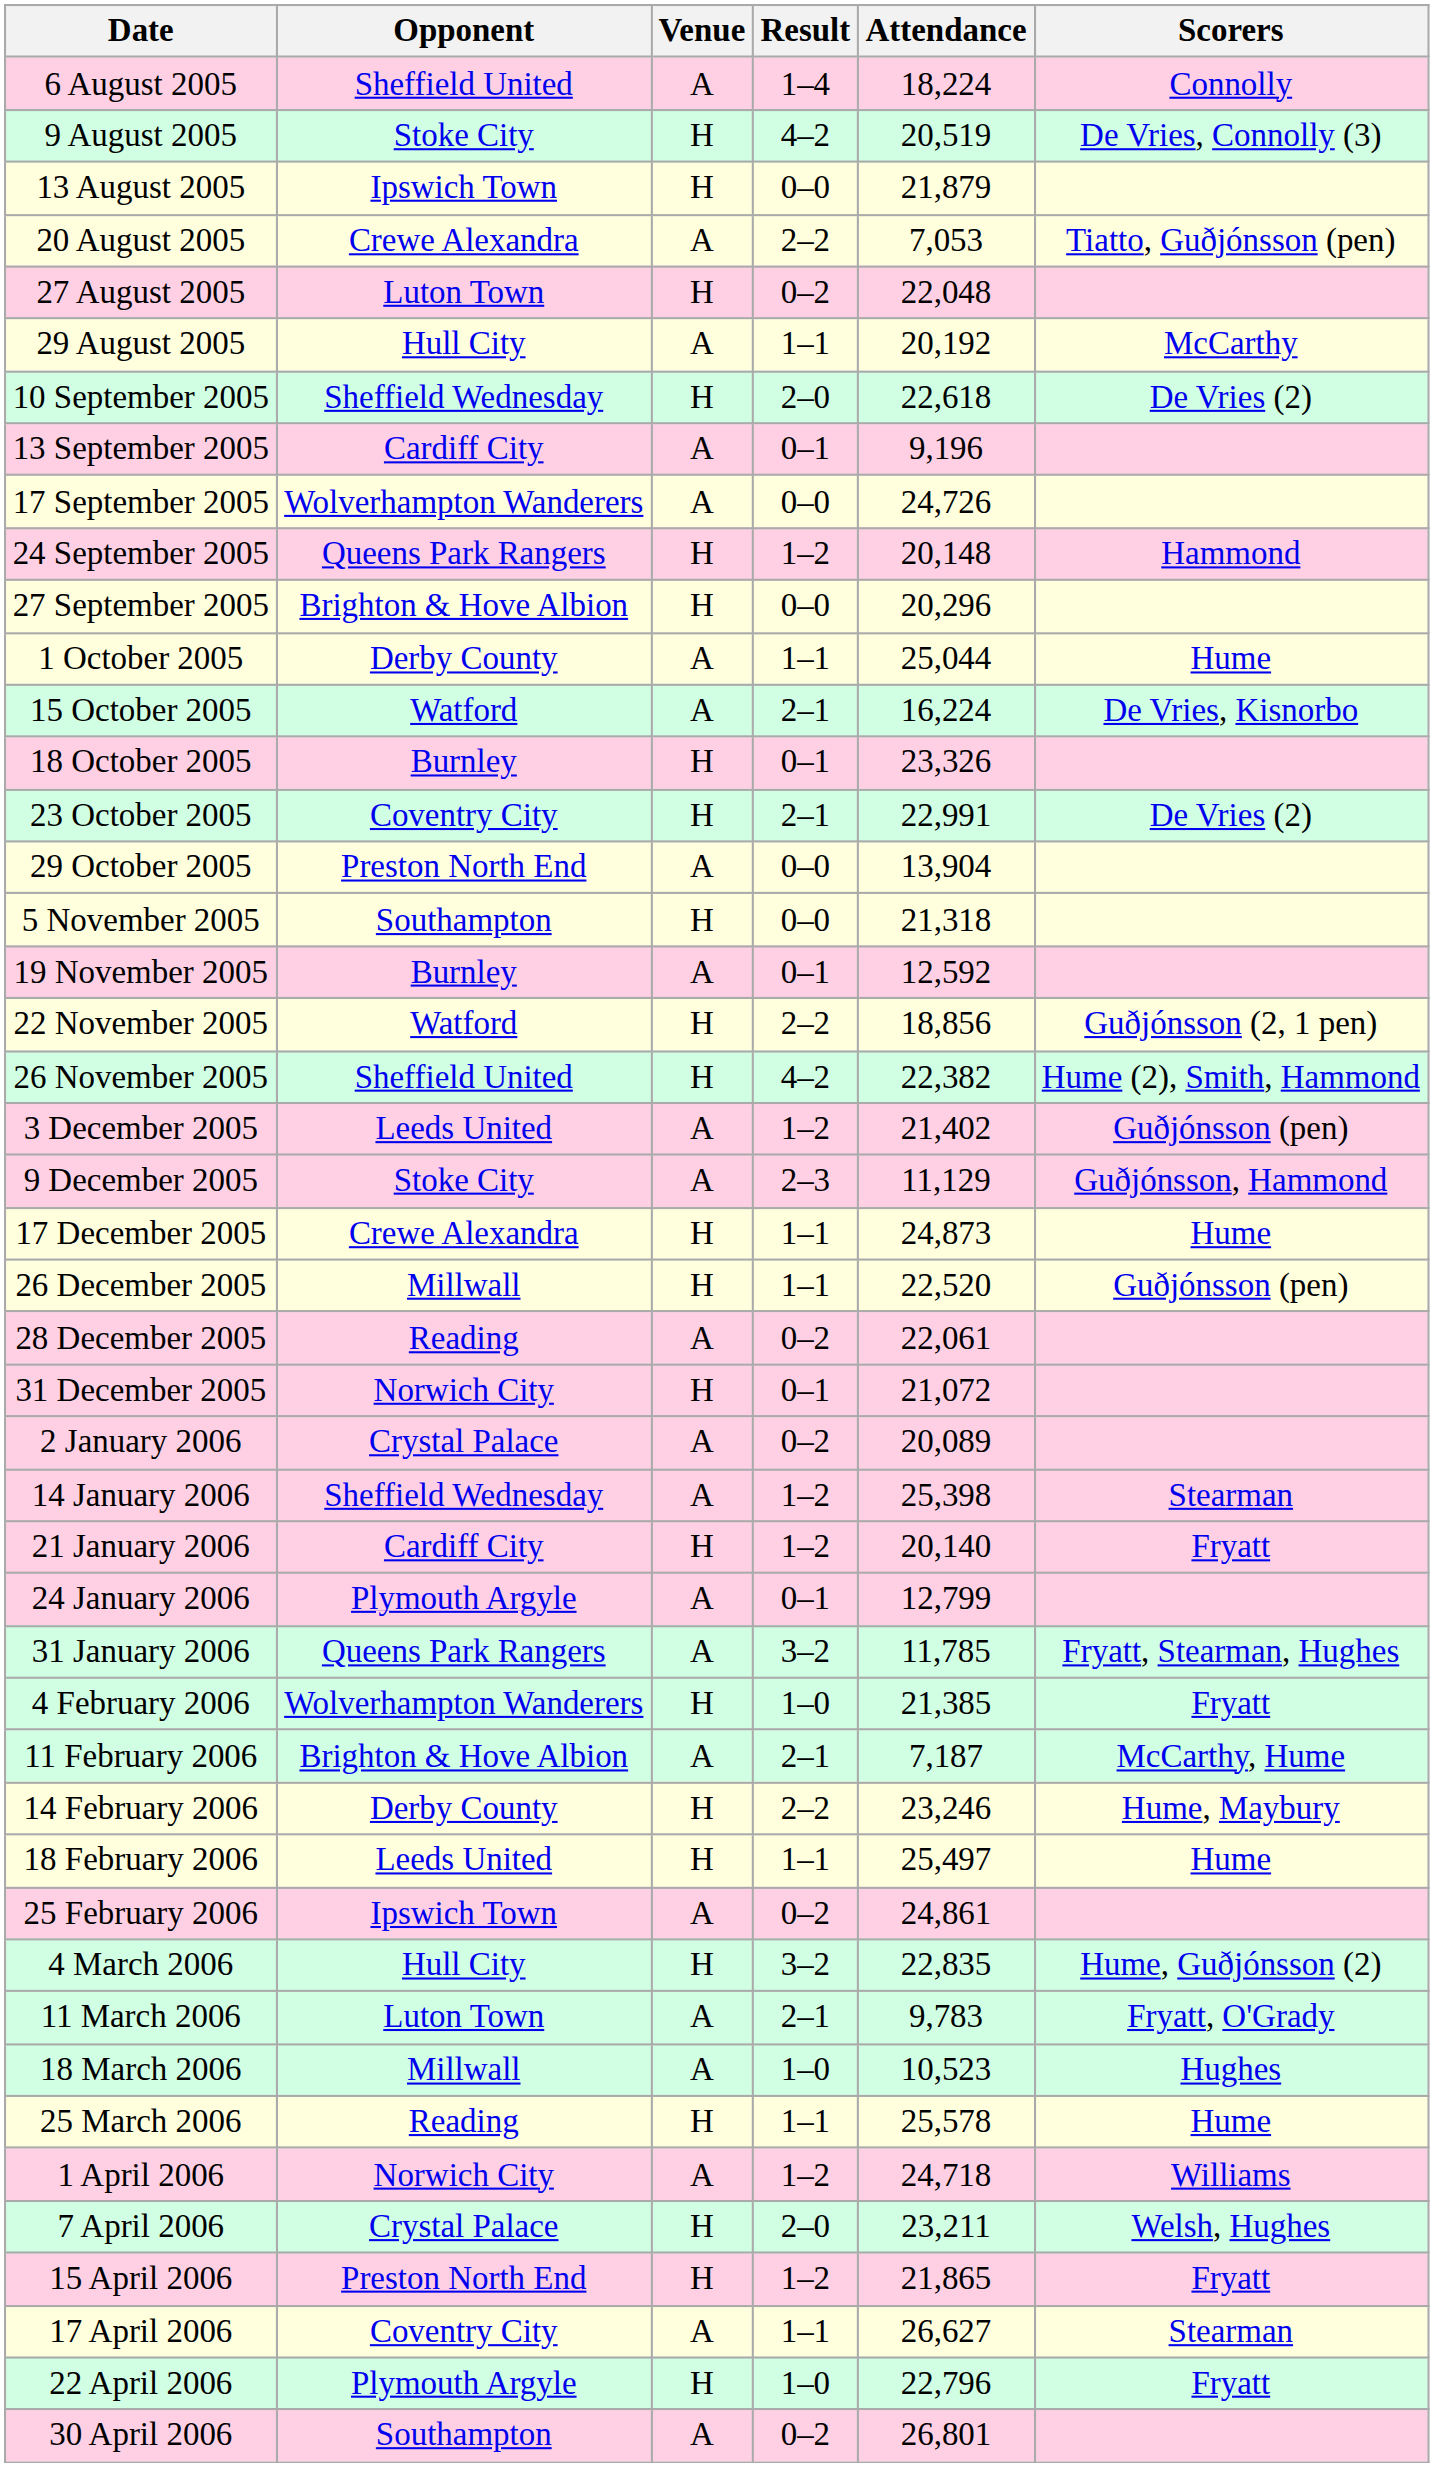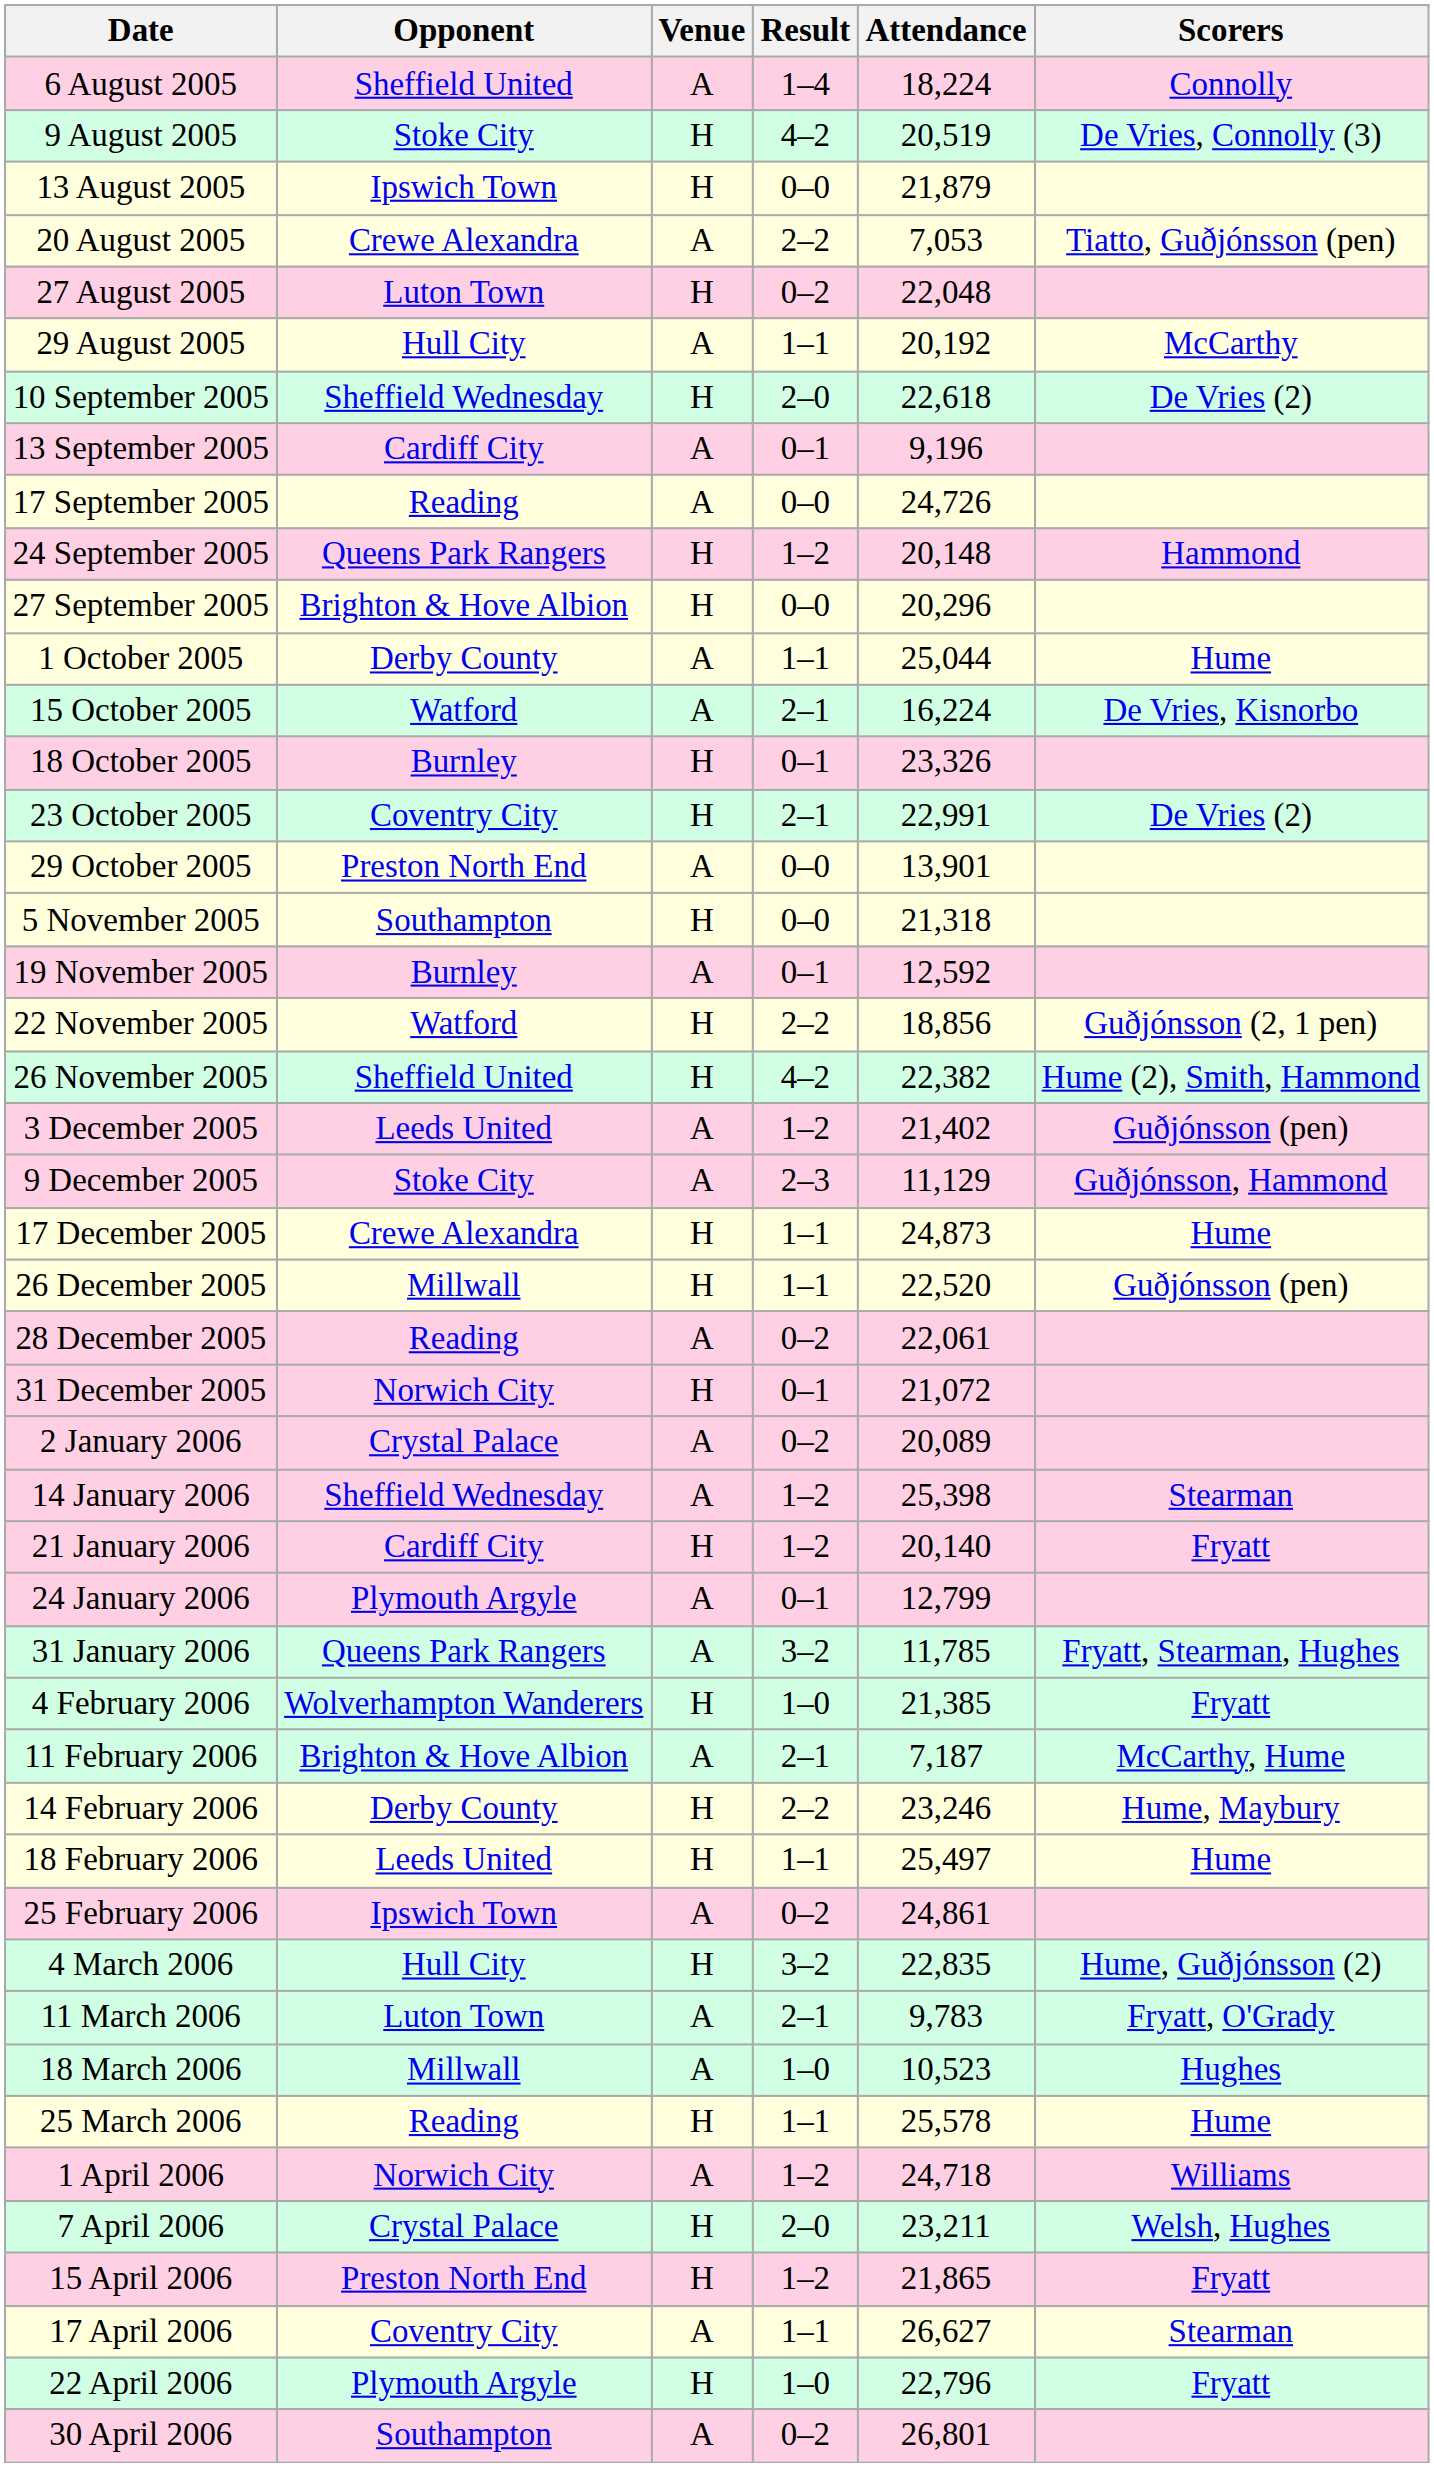 <table class="wikitable sortable" style="font-size:100%; text-align:center">
 <tr>
 <th>Date</th>
 <th>Opponent</th>
 <th>Venue</th>
 <th>Result</th>
 <th>Attendance</th>
 <th>Scorers</th>
 </tr>
 <tr style="background-color: #ffd0e3;">
 <td>6 August 2005</td>
 <td><a href='#'>Sheffield United</a></td>
 <td>A</td>
 <td>1–4</td>
 <td>18,224</td>
 <td><a href='#'>Connolly</a></td>
 </tr>
 <tr style="background-color: #d0ffe3;">
 <td>9 August 2005</td>
 <td><a href='#'>Stoke City</a></td>
 <td>H</td>
 <td>4–2</td>
 <td>20,519</td>
 <td><a href='#'>De Vries</a>, <a href='#'>Connolly</a> (3)</td>
 </tr>
 <tr style="background-color: #ffffdd;">
 <td>13 August 2005</td>
 <td><a href='#'>Ipswich Town</a></td>
 <td>H</td>
 <td>0–0</td>
 <td>21,879</td>
 <td></td>
 </tr>
 <tr style="background-color: #ffffdd;">
 <td>20 August 2005</td>
 <td><a href='#'>Crewe Alexandra</a></td>
 <td>A</td>
 <td>2–2</td>
 <td>7,053</td>
 <td><a href='#'>Tiatto</a>, <a href='#'>Guðjónsson</a> (pen)</td>
 </tr>
 <tr style="background-color: #ffd0e3;">
 <td>27 August 2005</td>
 <td><a href='#'>Luton Town</a></td>
 <td>H</td>
 <td>0–2</td>
 <td>22,048</td>
 <td></td>
 </tr>
 <tr style="background-color: #ffffdd;">
 <td>29 August 2005</td>
 <td><a href='#'>Hull City</a></td>
 <td>A</td>
 <td>1–1</td>
 <td>20,192</td>
 <td><a href='#'>McCarthy</a></td>
 </tr>
 <tr style="background-color: #d0ffe3;">
 <td>10 September 2005</td>
 <td><a href='#'>Sheffield Wednesday</a></td>
 <td>H</td>
 <td>2–0</td>
 <td>22,618</td>
 <td><a href='#'>De Vries</a> (2)</td>
 </tr>
 <tr style="background-color: #ffd0e3;">
 <td>13 September 2005</td>
 <td><a href='#'>Cardiff City</a></td>
 <td>A</td>
 <td>0–1</td>
 <td>9,196</td>
 <td></td>
 </tr>
 <tr style="background-color: #ffffdd;">
 <td>17 September 2005</td>
-<td><a href='#'>Wolverhampton Wanderers</a></td>
+<td><a href='#'>Reading</a></td>
 <td>A</td>
 <td>0–0</td>
 <td>24,726</td>
 <td></td>
 </tr>
 <tr style="background-color: #ffd0e3;">
 <td>24 September 2005</td>
 <td><a href='#'>Queens Park Rangers</a></td>
 <td>H</td>
 <td>1–2</td>
 <td>20,148</td>
 <td><a href='#'>Hammond</a></td>
 </tr>
 <tr style="background-color: #ffffdd;">
 <td>27 September 2005</td>
 <td><a href='#'>Brighton & Hove Albion</a></td>
 <td>H</td>
 <td>0–0</td>
 <td>20,296</td>
 <td></td>
 </tr>
 <tr style="background-color: #ffffdd;">
 <td>1 October 2005</td>
 <td><a href='#'>Derby County</a></td>
 <td>A</td>
 <td>1–1</td>
 <td>25,044</td>
 <td><a href='#'>Hume</a></td>
 </tr>
 <tr style="background-color: #d0ffe3;">
 <td>15 October 2005</td>
 <td><a href='#'>Watford</a></td>
 <td>A</td>
 <td>2–1</td>
 <td>16,224</td>
 <td><a href='#'>De Vries</a>, <a href='#'>Kisnorbo</a></td>
 </tr>
 <tr style="background-color: #ffd0e3;">
 <td>18 October 2005</td>
 <td><a href='#'>Burnley</a></td>
 <td>H</td>
 <td>0–1</td>
 <td>23,326</td>
 <td></td>
 </tr>
 <tr style="background-color: #d0ffe3;">
 <td>23 October 2005</td>
 <td><a href='#'>Coventry City</a></td>
 <td>H</td>
 <td>2–1</td>
 <td>22,991</td>
 <td><a href='#'>De Vries</a> (2)</td>
 </tr>
 <tr style="background-color: #ffffdd;">
 <td>29 October 2005</td>
 <td><a href='#'>Preston North End</a></td>
 <td>A</td>
 <td>0–0</td>
-<td>13,904</td>
+<td>13,901</td>
 <td></td>
 </tr>
 <tr style="background-color: #ffffdd;">
 <td>5 November 2005</td>
 <td><a href='#'>Southampton</a></td>
 <td>H</td>
 <td>0–0</td>
 <td>21,318</td>
 <td></td>
 </tr>
 <tr style="background-color: #ffd0e3;">
 <td>19 November 2005</td>
 <td><a href='#'>Burnley</a></td>
 <td>A</td>
 <td>0–1</td>
 <td>12,592</td>
 <td></td>
 </tr>
 <tr style="background-color: #ffffdd;">
 <td>22 November 2005</td>
 <td><a href='#'>Watford</a></td>
 <td>H</td>
 <td>2–2</td>
 <td>18,856</td>
 <td><a href='#'>Guðjónsson</a> (2, 1 pen)</td>
 </tr>
 <tr style="background-color: #d0ffe3;">
 <td>26 November 2005</td>
 <td><a href='#'>Sheffield United</a></td>
 <td>H</td>
 <td>4–2</td>
 <td>22,382</td>
 <td><a href='#'>Hume</a> (2), <a href='#'>Smith</a>, <a href='#'>Hammond</a></td>
 </tr>
 <tr style="background-color: #ffd0e3;">
 <td>3 December 2005</td>
 <td><a href='#'>Leeds United</a></td>
 <td>A</td>
 <td>1–2</td>
 <td>21,402</td>
 <td><a href='#'>Guðjónsson</a> (pen)</td>
 </tr>
 <tr style="background-color: #ffd0e3;">
 <td>9 December 2005</td>
 <td><a href='#'>Stoke City</a></td>
 <td>A</td>
 <td>2–3</td>
 <td>11,129</td>
 <td><a href='#'>Guðjónsson</a>, <a href='#'>Hammond</a></td>
 </tr>
 <tr style="background-color: #ffffdd;">
 <td>17 December 2005</td>
 <td><a href='#'>Crewe Alexandra</a></td>
 <td>H</td>
 <td>1–1</td>
 <td>24,873</td>
 <td><a href='#'>Hume</a></td>
 </tr>
 <tr style="background-color: #ffffdd;">
 <td>26 December 2005</td>
 <td><a href='#'>Millwall</a></td>
 <td>H</td>
 <td>1–1</td>
 <td>22,520</td>
 <td><a href='#'>Guðjónsson</a> (pen)</td>
 </tr>
 <tr style="background-color: #ffd0e3;">
 <td>28 December 2005</td>
 <td><a href='#'>Reading</a></td>
 <td>A</td>
 <td>0–2</td>
 <td>22,061</td>
 <td></td>
 </tr>
 <tr style="background-color: #ffd0e3;">
 <td>31 December 2005</td>
 <td><a href='#'>Norwich City</a></td>
 <td>H</td>
 <td>0–1</td>
 <td>21,072</td>
 <td></td>
 </tr>
 <tr style="background-color: #ffd0e3;">
 <td>2 January 2006</td>
 <td><a href='#'>Crystal Palace</a></td>
 <td>A</td>
 <td>0–2</td>
 <td>20,089</td>
 <td></td>
 </tr>
 <tr style="background-color: #ffd0e3;">
 <td>14 January 2006</td>
 <td><a href='#'>Sheffield Wednesday</a></td>
 <td>A</td>
 <td>1–2</td>
 <td>25,398</td>
 <td><a href='#'>Stearman</a></td>
 </tr>
 <tr style="background-color: #ffd0e3;">
 <td>21 January 2006</td>
 <td><a href='#'>Cardiff City</a></td>
 <td>H</td>
 <td>1–2</td>
 <td>20,140</td>
 <td><a href='#'>Fryatt</a></td>
 </tr>
 <tr style="background-color: #ffd0e3;">
 <td>24 January 2006</td>
 <td><a href='#'>Plymouth Argyle</a></td>
 <td>A</td>
 <td>0–1</td>
 <td>12,799</td>
 <td></td>
 </tr>
 <tr style="background-color: #d0ffe3;">
 <td>31 January 2006</td>
 <td><a href='#'>Queens Park Rangers</a></td>
 <td>A</td>
 <td>3–2</td>
 <td>11,785</td>
 <td><a href='#'>Fryatt</a>, <a href='#'>Stearman</a>, <a href='#'>Hughes</a></td>
 </tr>
 <tr style="background-color: #d0ffe3;">
 <td>4 February 2006</td>
 <td><a href='#'>Wolverhampton Wanderers</a></td>
 <td>H</td>
 <td>1–0</td>
 <td>21,385</td>
 <td><a href='#'>Fryatt</a></td>
 </tr>
 <tr style="background-color: #d0ffe3;">
 <td>11 February 2006</td>
 <td><a href='#'>Brighton & Hove Albion</a></td>
 <td>A</td>
 <td>2–1</td>
 <td>7,187</td>
 <td><a href='#'>McCarthy</a>, <a href='#'>Hume</a></td>
 </tr>
 <tr style="background-color: #ffffdd;">
 <td>14 February 2006</td>
 <td><a href='#'>Derby County</a></td>
 <td>H</td>
 <td>2–2</td>
 <td>23,246</td>
 <td><a href='#'>Hume</a>, <a href='#'>Maybury</a></td>
 </tr>
 <tr style="background-color: #ffffdd;">
 <td>18 February 2006</td>
 <td><a href='#'>Leeds United</a></td>
 <td>H</td>
 <td>1–1</td>
 <td>25,497</td>
 <td><a href='#'>Hume</a></td>
 </tr>
 <tr style="background-color: #ffd0e3;">
 <td>25 February 2006</td>
 <td><a href='#'>Ipswich Town</a></td>
 <td>A</td>
 <td>0–2</td>
 <td>24,861</td>
 <td></td>
 </tr>
 <tr style="background-color: #d0ffe3;">
 <td>4 March 2006</td>
 <td><a href='#'>Hull City</a></td>
 <td>H</td>
 <td>3–2</td>
 <td>22,835</td>
 <td><a href='#'>Hume</a>, <a href='#'>Guðjónsson</a> (2)</td>
 </tr>
 <tr style="background-color: #d0ffe3;">
 <td>11 March 2006</td>
 <td><a href='#'>Luton Town</a></td>
 <td>A</td>
 <td>2–1</td>
 <td>9,783</td>
 <td><a href='#'>Fryatt</a>, <a href='#'>O'Grady</a></td>
 </tr>
 <tr style="background-color: #d0ffe3;">
 <td>18 March 2006</td>
 <td><a href='#'>Millwall</a></td>
 <td>A</td>
 <td>1–0</td>
 <td>10,523</td>
 <td><a href='#'>Hughes</a></td>
 </tr>
 <tr style="background-color: #ffffdd;">
 <td>25 March 2006</td>
 <td><a href='#'>Reading</a></td>
 <td>H</td>
 <td>1–1</td>
 <td>25,578</td>
 <td><a href='#'>Hume</a></td>
 </tr>
 <tr style="background-color: #ffd0e3;">
 <td>1 April 2006</td>
 <td><a href='#'>Norwich City</a></td>
 <td>A</td>
 <td>1–2</td>
 <td>24,718</td>
 <td><a href='#'>Williams</a></td>
 </tr>
 <tr style="background-color: #d0ffe3;">
 <td>7 April 2006</td>
 <td><a href='#'>Crystal Palace</a></td>
 <td>H</td>
 <td>2–0</td>
 <td>23,211</td>
 <td><a href='#'>Welsh</a>, <a href='#'>Hughes</a></td>
 </tr>
 <tr style="background-color: #ffd0e3;">
 <td>15 April 2006</td>
 <td><a href='#'>Preston North End</a></td>
 <td>H</td>
 <td>1–2</td>
 <td>21,865</td>
 <td><a href='#'>Fryatt</a></td>
 </tr>
 <tr style="background-color: #ffffdd;">
 <td>17 April 2006</td>
 <td><a href='#'>Coventry City</a></td>
 <td>A</td>
 <td>1–1</td>
 <td>26,627</td>
 <td><a href='#'>Stearman</a></td>
 </tr>
 <tr style="background-color: #d0ffe3;">
 <td>22 April 2006</td>
 <td><a href='#'>Plymouth Argyle</a></td>
 <td>H</td>
 <td>1–0</td>
 <td>22,796</td>
 <td><a href='#'>Fryatt</a></td>
 </tr>
 <tr style="background-color: #ffd0e3;">
 <td>30 April 2006</td>
 <td><a href='#'>Southampton</a></td>
 <td>A</td>
 <td>0–2</td>
 <td>26,801</td>
 <td></td>
 </tr>
 </table>
